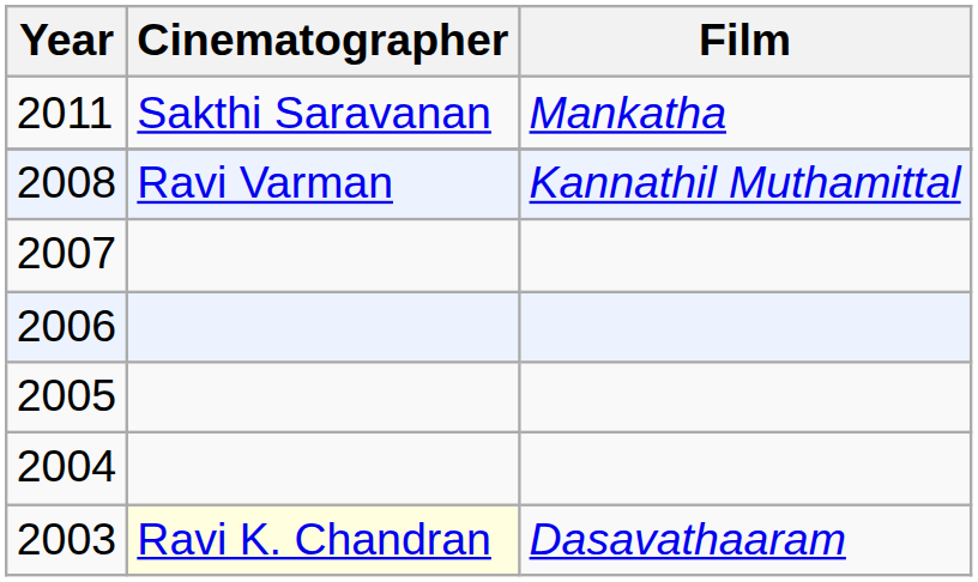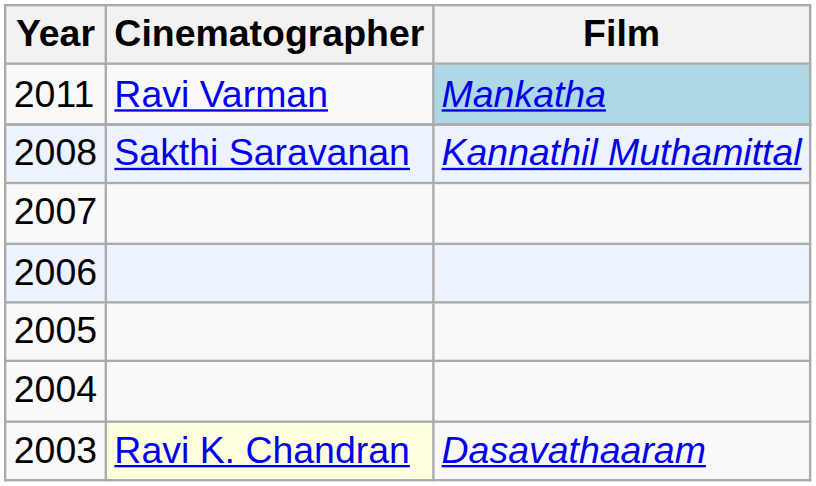 <table class="wikitable">
 <tr>
 <th>Year</th>
 <th>Cinematographer</th>
 <th>Film</th>
 </tr>
 <tr>
 <td>2011</td>
-<td><a href='#'>Sakthi Saravanan</a></td>
-<td><em><a href='#'>Mankatha</a></em></td>
+<td><a href='#'>Ravi Varman</a></td>
+<td style="background: lightblue;"><em><a href='#'>Mankatha</a></em></td>
 </tr>
 <tr>
 </tr>
 <tr bgcolor=#edf3fe>
 <td>2008</td>
-<td><a href='#'>Ravi Varman</a></td>
+<td><a href='#'>Sakthi Saravanan</a></td>
 <td><em><a href='#'>Kannathil Muthamittal</a></em></td>
 </tr>
 <tr>
 <td>2007</td>
 <td></td>
 <td></td>
 </tr>
 <tr bgcolor=#edf3fe>
 <td>2006</td>
 <td></td>
 <td></td>
 </tr>
 <tr>
 <td>2005</td>
 <td></td>
 <td></td>
 </tr>
 <tr>
 <td>2004</td>
 <td></td>
 <td></td>
 </tr>
 <tr>
 <td>2003</td>
 <td style="background: lightyellow;"><a href='#'>Ravi K. Chandran</a></td>
 <td><em><a href='#'>Dasavathaaram</a></em></td>
 </tr>
 </table>
